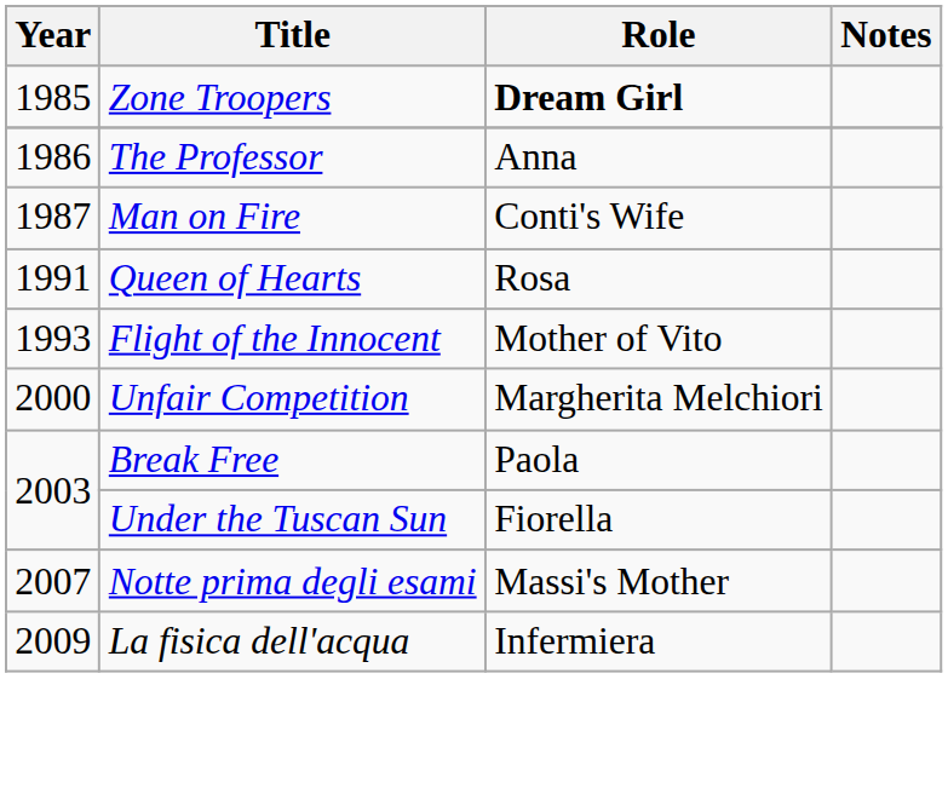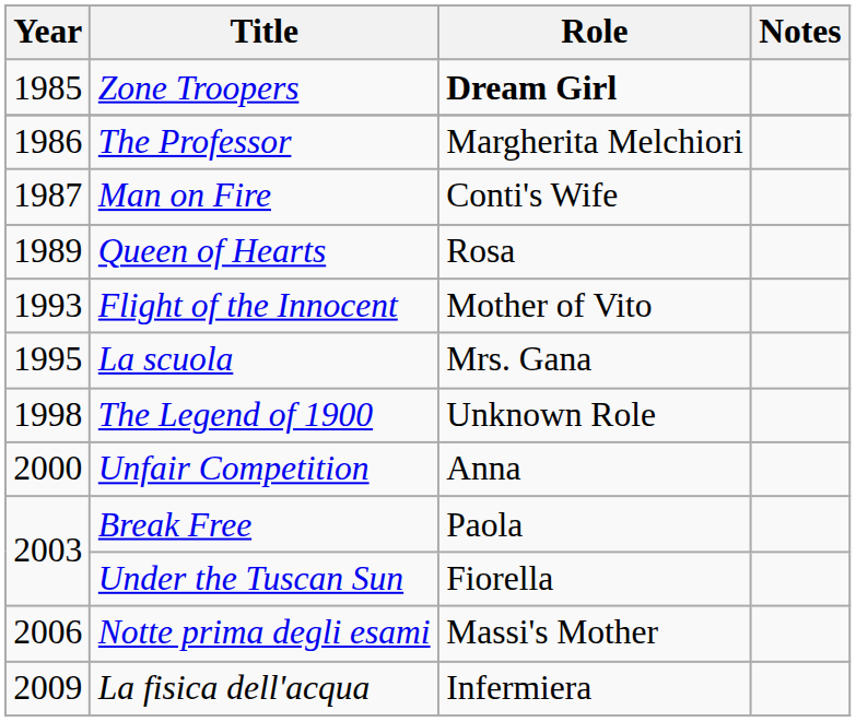 <table class="wikitable sortable">
 <tr>
 <th>Year</th>
 <th>Title</th>
 <th>Role</th>
 <th class="unsortable">Notes</th>
 </tr>
 <tr>
 <td>1985</td>
 <td><em><a href='#'>Zone Troopers</a></em></td>
 <td><strong>Dream Girl</strong></td>
 <td></td>
 </tr>
 <tr>
 </tr>
 <tr>
 <td>1986</td>
 <td><em><a href='#'>The Professor</a></em></td>
-<td>Anna</td>
+<td>Margherita Melchiori</td>
 <td></td>
 </tr>
 <tr>
 <td>1987</td>
 <td><em><a href='#'>Man on Fire</a></em></td>
 <td>Conti's Wife</td>
 <td></td>
 </tr>
 <tr>
-<td>1991</td>
+<td>1989</td>
 <td><em><a href='#'>Queen of Hearts</a></em></td>
 <td>Rosa</td>
 <td></td>
 </tr>
 <tr>
 <td>1993</td>
 <td><em><a href='#'>Flight of the Innocent</a></em></td>
 <td>Mother of Vito</td>
 <td></td>
 </tr>
 <tr>
+<td>1995</td>
+<td><em><a href='#'>La scuola</a></em></td>
+<td>Mrs. Gana</td>
+<td></td>
+</tr>
+<tr>
+<td>1998</td>
+<td><em><a href='#'>The Legend of 1900</a></em></td>
+<td>Unknown Role</td>
+<td></td>
+</tr>
+<tr>
 <td>2000</td>
 <td><em><a href='#'>Unfair Competition</a></em></td>
-<td>Margherita Melchiori</td>
+<td>Anna</td>
 <td></td>
 </tr>
 <tr>
 <td rowspan=2>2003</td>
 <td><em><a href='#'>Break Free</a></em></td>
 <td>Paola</td>
 <td></td>
 </tr>
 <tr>
 <td><em><a href='#'>Under the Tuscan Sun</a></em></td>
 <td>Fiorella</td>
 <td></td>
 </tr>
 <tr>
-<td>2007</td>
+<td>2006</td>
 <td><em><a href='#'>Notte prima degli esami</a></em></td>
 <td>Massi's Mother</td>
 <td></td>
 </tr>
 <tr>
 <td>2009</td>
 <td><em>La fisica dell'acqua</em></td>
 <td>Infermiera</td>
 <td></td>
 </tr>
 </table>
